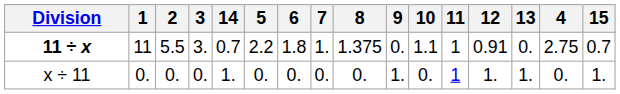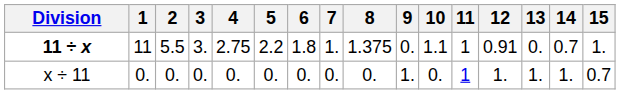 <table class="wikitable" style="text-align: center; background: white">
 <tr>
 <th style="width:105px;"><a href='#'>Division</a></th>
 <th>1</th>
 <th>2</th>
 <th>3</th>
-<th>14</th>
+<th>4</th>
 <th>5</th>
 <th>6</th>
 <th>7</th>
 <th>8</th>
 <th>9</th>
 <th>10</th>
 <th>11</th>
 <th>12</th>
 <th>13</th>
-<th>4</th>
+<th>14</th>
 <th>15</th>
 </tr>
 <tr>
 <td><strong>11 ÷ <em>x<strong><em></td>
 <td></strong>11<strong></td>
 <td>5.5</td>
 <td>3.</td>
-<td>0.7</td>
+<td>2.75</td>
 <td>2.2</td>
 <td>1.8</td>
 <td>1.</td>
 <td>1.375</td>
 <td>0.</td>
 <td>1.1</td>
 <td>1</td>
 <td>0.91</td>
 <td>0.</td>
-<td>2.75</td>
 <td>0.7</td>
+<td>1.</td>
 </tr>
 <tr>
 <td></em></strong>x</em> ÷ 11</strong></td>
 <td>0.</td>
 <td>0.</td>
 <td>0.</td>
-<td>1.</td>
+<td>0.</td>
 <td>0.</td>
 <td>0.</td>
 <td>0.</td>
 <td>0.</td>
 <td>1.</td>
 <td>0.</td>
 <td><a href='#'>1</a></td>
 <td>1.</td>
 <td>1.</td>
-<td>0.</td>
 <td>1.</td>
+<td>0.7</td>
 </tr>
 </table>
